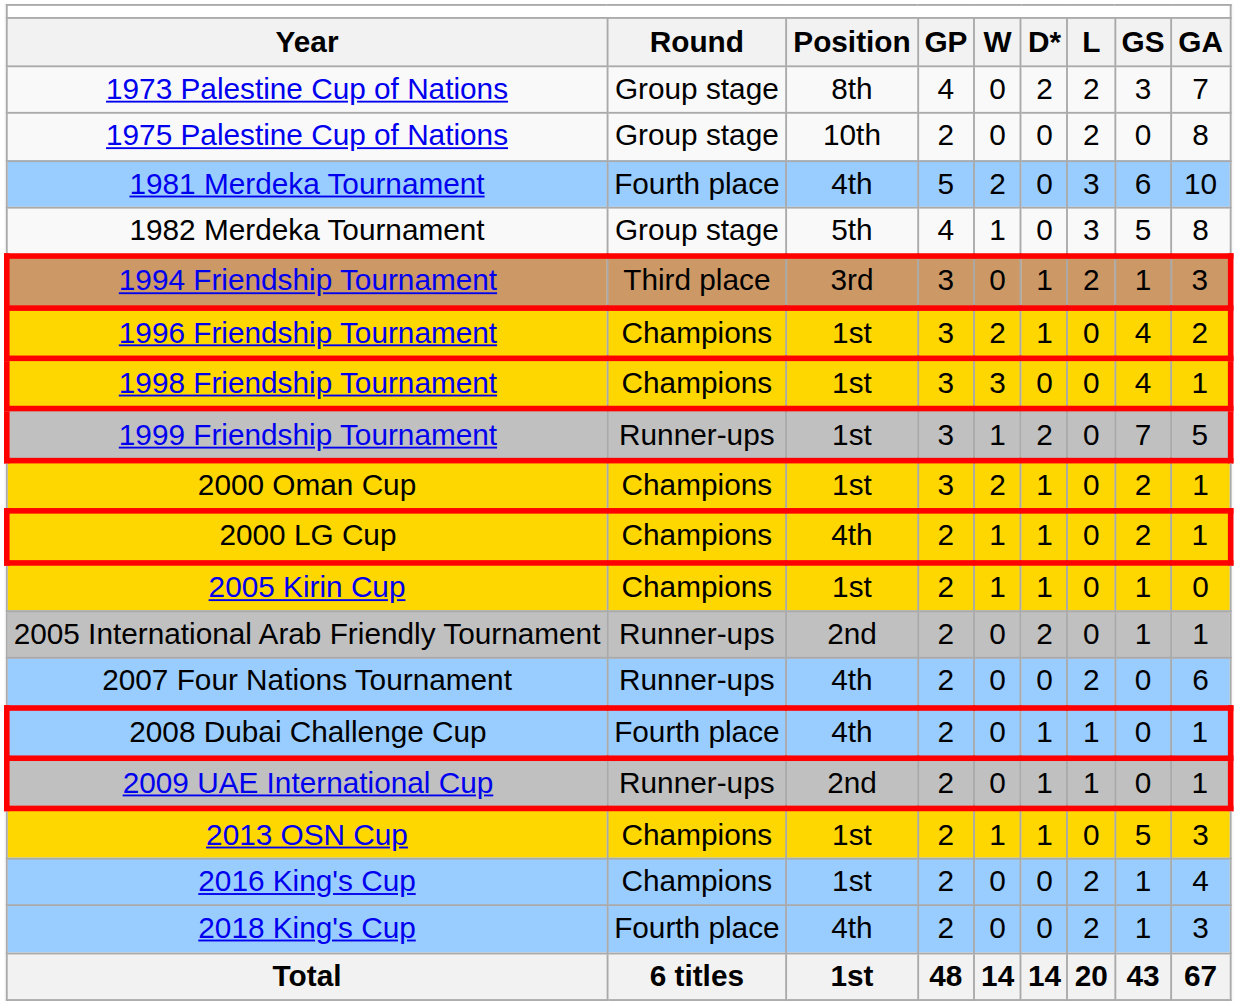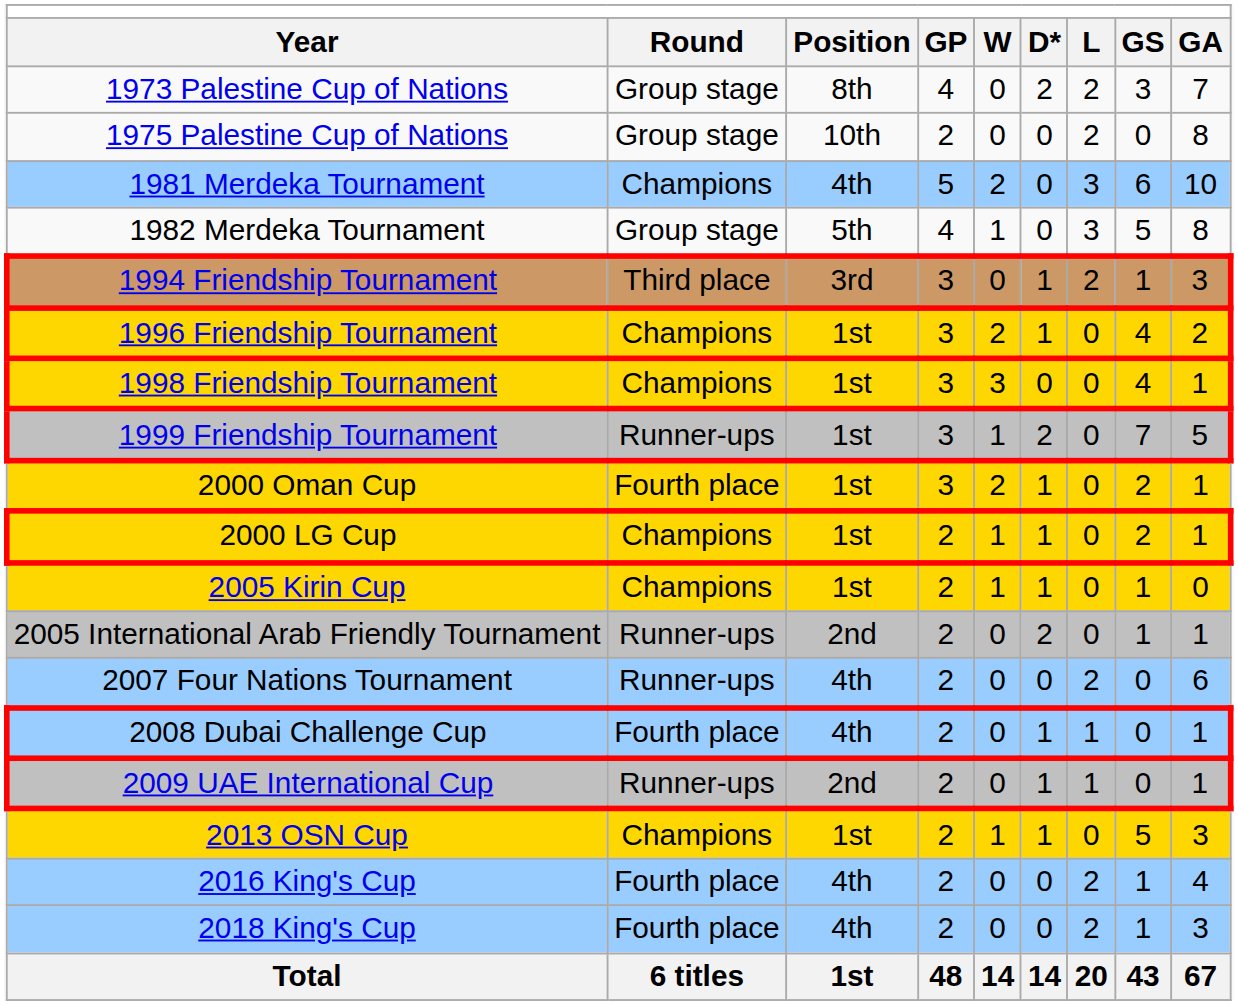 <table class="wikitable" style="text-align: center;">
 <tr>
 <th style="background:#ffffff;" colspan="9"></th>
 </tr>
 <tr>
 <th>Year</th>
 <th>Round</th>
 <th>Position</th>
 <th>GP</th>
 <th>W</th>
 <th>D*</th>
 <th>L</th>
 <th>GS</th>
 <th>GA</th>
 </tr>
 <tr>
 <td> <a href='#'>1973 Palestine Cup of Nations</a></td>
 <td>Group stage</td>
 <td>8th</td>
 <td>4</td>
 <td>0</td>
 <td>2</td>
 <td>2</td>
 <td>3</td>
 <td>7</td>
 </tr>
 <tr>
 <td> <a href='#'>1975 Palestine Cup of Nations</a></td>
 <td>Group stage</td>
 <td>10th</td>
 <td>2</td>
 <td>0</td>
 <td>0</td>
 <td>2</td>
 <td>0</td>
 <td>8</td>
 </tr>
 <tr style="background:#9acdff;">
 <td> <a href='#'>1981 Merdeka Tournament</a></td>
-<td>Fourth place</td>
+<td>Champions</td>
 <td>4th</td>
 <td>5</td>
 <td>2</td>
 <td>0</td>
 <td>3</td>
 <td>6</td>
 <td>10</td>
 </tr>
 <tr>
 <td> 1982 Merdeka Tournament</td>
 <td>Group stage</td>
 <td>5th</td>
 <td>4</td>
 <td>1</td>
 <td>0</td>
 <td>3</td>
 <td>5</td>
 <td>8</td>
 </tr>
 <tr style="border:3px solid red; background:#cc9966;">
 <td> <a href='#'>1994 Friendship Tournament</a></td>
 <td>Third place</td>
 <td>3rd</td>
 <td>3</td>
 <td>0</td>
 <td>1</td>
 <td>2</td>
 <td>1</td>
 <td>3</td>
 </tr>
 <tr style="border:3px solid red; background:Gold;">
 <td> <a href='#'>1996 Friendship Tournament</a></td>
 <td>Champions</td>
 <td>1st</td>
 <td>3</td>
 <td>2</td>
 <td>1</td>
 <td>0</td>
 <td>4</td>
 <td>2</td>
 </tr>
 <tr style="border:3px solid red; background:Gold;">
 <td> <a href='#'>1998 Friendship Tournament</a></td>
 <td>Champions</td>
 <td>1st</td>
 <td>3</td>
 <td>3</td>
 <td>0</td>
 <td>0</td>
 <td>4</td>
 <td>1</td>
 </tr>
 <tr style="border:3px solid red; background:Silver;">
 <td> <a href='#'>1999 Friendship Tournament</a></td>
 <td>Runner-ups</td>
 <td>1st</td>
 <td>3</td>
 <td>1</td>
 <td>2</td>
 <td>0</td>
 <td>7</td>
 <td>5</td>
 </tr>
 <tr style="background:Gold;">
 <td> 2000 Oman Cup</td>
-<td>Champions</td>
+<td>Fourth place</td>
 <td>1st</td>
 <td>3</td>
 <td>2</td>
 <td>1</td>
 <td>0</td>
 <td>2</td>
 <td>1</td>
 </tr>
 <tr style="border:3px solid red; background:Gold;">
 <td> 2000 LG Cup</td>
 <td>Champions</td>
-<td>4th</td>
+<td>1st</td>
 <td>2</td>
 <td>1</td>
 <td>1</td>
 <td>0</td>
 <td>2</td>
 <td>1</td>
 </tr>
 <tr style="background:Gold;">
 <td> <a href='#'>2005 Kirin Cup</a></td>
 <td>Champions</td>
 <td>1st</td>
 <td>2</td>
 <td>1</td>
 <td>1</td>
 <td>0</td>
 <td>1</td>
 <td>0</td>
 </tr>
 <tr style=" background:Silver;">
 <td> 2005 International Arab Friendly Tournament</td>
 <td>Runner-ups</td>
 <td>2nd</td>
 <td>2</td>
 <td>0</td>
 <td>2</td>
 <td>0</td>
 <td>1</td>
 <td>1</td>
 </tr>
 <tr style="background:#9acdff;">
 <td> 2007 Four Nations Tournament</td>
 <td>Runner-ups</td>
 <td>4th</td>
 <td>2</td>
 <td>0</td>
 <td>0</td>
 <td>2</td>
 <td>0</td>
 <td>6</td>
 </tr>
 <tr style="border:3px solid red; background:#9acdff;">
 <td> 2008 Dubai Challenge Cup</td>
 <td>Fourth place</td>
 <td>4th</td>
 <td>2</td>
 <td>0</td>
 <td>1</td>
 <td>1</td>
 <td>0</td>
 <td>1</td>
 </tr>
 <tr style="border:3px solid red; background:Silver;">
 <td> <a href='#'>2009 UAE International Cup</a></td>
 <td>Runner-ups</td>
 <td>2nd</td>
 <td>2</td>
 <td>0</td>
 <td>1</td>
 <td>1</td>
 <td>0</td>
 <td>1</td>
 </tr>
 <tr style="background:Gold;">
 <td> <a href='#'>2013 OSN Cup</a></td>
 <td>Champions</td>
 <td>1st</td>
 <td>2</td>
 <td>1</td>
 <td>1</td>
 <td>0</td>
 <td>5</td>
 <td>3</td>
 </tr>
 <tr style="background:#9acdff;">
 <td> <a href='#'>2016 King's Cup</a></td>
-<td>Champions</td>
-<td>1st</td>
+<td>Fourth place</td>
+<td>4th</td>
 <td>2</td>
 <td>0</td>
 <td>0</td>
 <td>2</td>
 <td>1</td>
 <td>4</td>
 </tr>
 <tr style="background:#9acdff;">
 <td> <a href='#'>2018 King's Cup</a></td>
 <td>Fourth place</td>
 <td>4th</td>
 <td>2</td>
 <td>0</td>
 <td>0</td>
 <td>2</td>
 <td>1</td>
 <td>3</td>
 </tr>
 <tr>
 <th>Total</th>
 <th>6 titles</th>
 <th>1st</th>
 <th>48</th>
 <th>14</th>
 <th>14</th>
 <th>20</th>
 <th>43</th>
 <th>67</th>
 </tr>
 </table>
